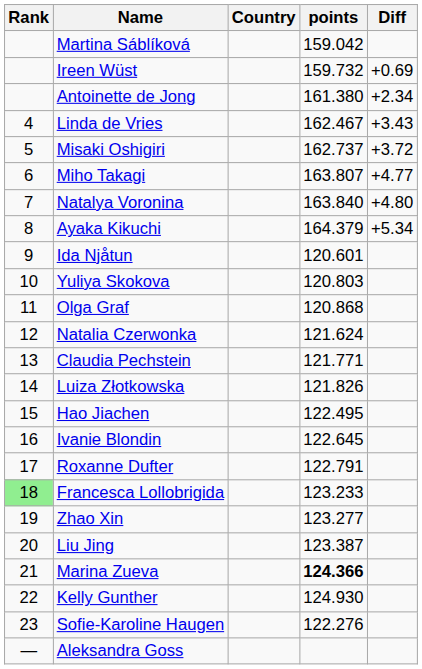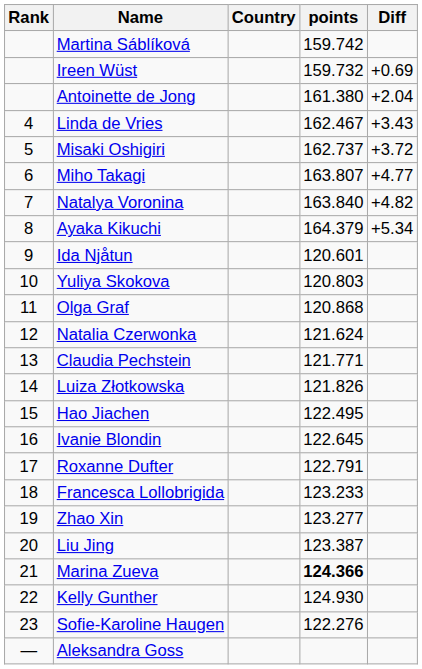 <table class="wikitable sortable" style="text-align:center">
 <tr>
 <th>Rank</th>
 <th>Name</th>
 <th>Country</th>
 <th>points</th>
 <th>Diff</th>
 </tr>
 <tr>
 <td></td>
 <td align=left><a href='#'>Martina Sáblíková</a></td>
 <td align=left></td>
-<td>159.042</td>
+<td>159.742</td>
 <td></td>
 </tr>
 <tr>
 <td></td>
 <td align=left><a href='#'>Ireen Wüst</a></td>
 <td align=left></td>
 <td>159.732</td>
 <td>+0.69</td>
 </tr>
 <tr>
 <td></td>
 <td align=left><a href='#'>Antoinette de Jong</a></td>
 <td align=left></td>
 <td>161.380</td>
-<td>+2.34</td>
+<td>+2.04</td>
 </tr>
 <tr>
 <td>4</td>
 <td align=left><a href='#'>Linda de Vries</a></td>
 <td align=left></td>
 <td>162.467</td>
 <td>+3.43</td>
 </tr>
 <tr>
 <td>5</td>
 <td align=left><a href='#'>Misaki Oshigiri</a></td>
 <td align=left></td>
 <td>162.737</td>
 <td>+3.72</td>
 </tr>
 <tr>
 <td>6</td>
 <td align=left><a href='#'>Miho Takagi</a></td>
 <td align=left></td>
 <td>163.807</td>
 <td>+4.77</td>
 </tr>
 <tr>
 <td>7</td>
 <td align=left><a href='#'>Natalya Voronina</a></td>
 <td align=left></td>
 <td>163.840</td>
-<td>+4.80</td>
+<td>+4.82</td>
 </tr>
 <tr>
 <td>8</td>
 <td align=left><a href='#'>Ayaka Kikuchi</a></td>
 <td align=left></td>
 <td>164.379</td>
 <td>+5.34</td>
 </tr>
 <tr>
 <td>9</td>
 <td align=left><a href='#'>Ida Njåtun</a></td>
 <td align=left></td>
 <td>120.601</td>
 <td></td>
 </tr>
 <tr>
 <td>10</td>
 <td align=left><a href='#'>Yuliya Skokova</a></td>
 <td align=left></td>
 <td>120.803</td>
 <td></td>
 </tr>
 <tr>
 <td>11</td>
 <td align=left><a href='#'>Olga Graf</a></td>
 <td align=left></td>
 <td>120.868</td>
 <td></td>
 </tr>
 <tr>
 <td>12</td>
 <td align=left><a href='#'>Natalia Czerwonka</a></td>
 <td align=left></td>
 <td>121.624</td>
 <td></td>
 </tr>
 <tr>
 <td>13</td>
 <td align=left><a href='#'>Claudia Pechstein</a></td>
 <td align=left></td>
 <td>121.771</td>
 <td></td>
 </tr>
 <tr>
 <td>14</td>
 <td align=left><a href='#'>Luiza Złotkowska</a></td>
 <td align=left></td>
 <td>121.826</td>
 <td></td>
 </tr>
 <tr>
 <td>15</td>
 <td align=left><a href='#'>Hao Jiachen</a></td>
 <td align=left></td>
 <td>122.495</td>
 <td></td>
 </tr>
 <tr>
 <td>16</td>
 <td align=left><a href='#'>Ivanie Blondin</a></td>
 <td align=left></td>
 <td>122.645</td>
 <td></td>
 </tr>
 <tr>
 <td>17</td>
 <td align=left><a href='#'>Roxanne Dufter</a></td>
 <td align=left></td>
 <td>122.791</td>
 <td></td>
 </tr>
 <tr>
-<td style="background: lightgreen;">18</td>
+<td>18</td>
 <td align=left><a href='#'>Francesca Lollobrigida</a></td>
 <td align=left></td>
 <td>123.233</td>
 <td></td>
 </tr>
 <tr>
 <td>19</td>
 <td align=left><a href='#'>Zhao Xin</a></td>
 <td align=left></td>
 <td>123.277</td>
 <td></td>
 </tr>
 <tr>
 <td>20</td>
 <td align=left><a href='#'>Liu Jing</a></td>
 <td align=left></td>
 <td>123.387</td>
 <td></td>
 </tr>
 <tr>
 <td>21</td>
 <td align=left><a href='#'>Marina Zueva</a></td>
 <td align=left></td>
 <td><strong>124.366</strong></td>
 <td></td>
 </tr>
 <tr>
 <td>22</td>
 <td align=left><a href='#'>Kelly Gunther</a></td>
 <td align=left></td>
 <td>124.930</td>
 <td></td>
 </tr>
 <tr>
 <td>23</td>
 <td align=left><a href='#'>Sofie-Karoline Haugen</a></td>
 <td align=left></td>
 <td>122.276</td>
 <td></td>
 </tr>
 <tr>
 <td>—</td>
 <td align=left><a href='#'>Aleksandra Goss</a></td>
 <td align=left></td>
 <td></td>
 <td></td>
 </tr>
 </table>
